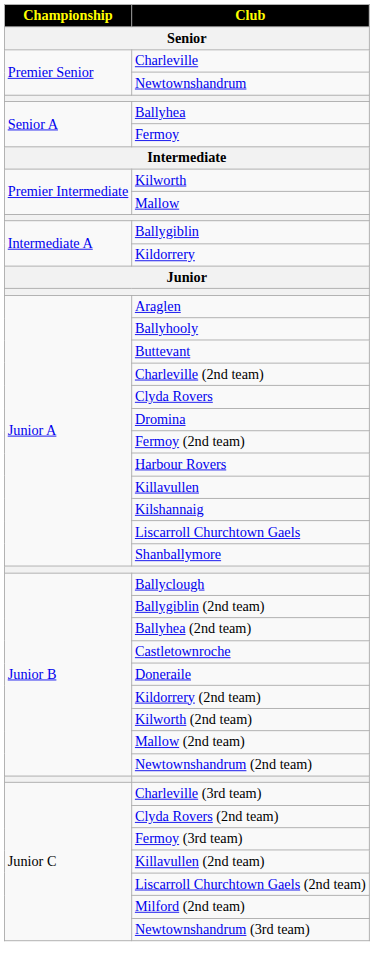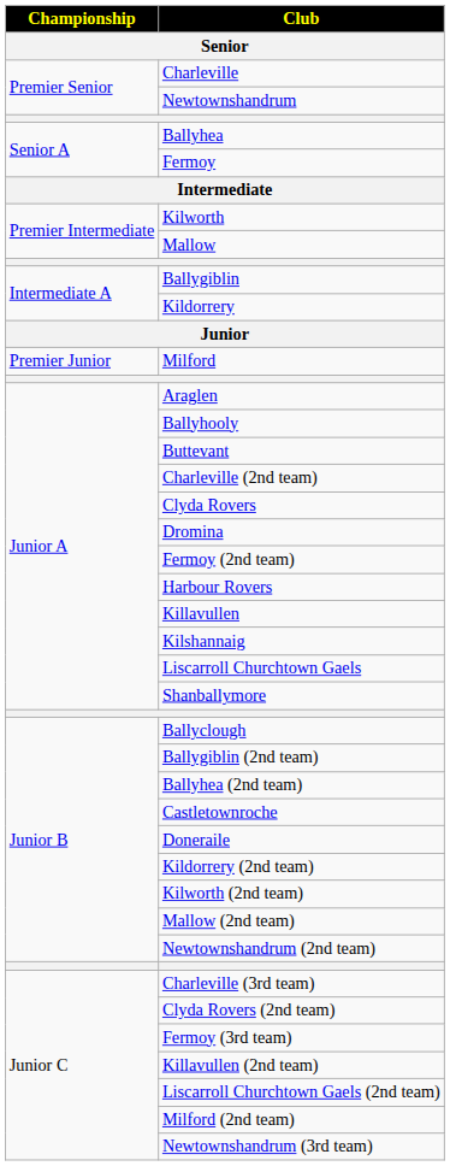 <table class="wikitable sortable">
 <tr>
 <th style="background:black;color:yellow">Championship</th>
 <th style="background:black;color:yellow">Club</th>
 </tr>
 <tr>
 <th colspan="2">Senior</th>
 </tr>
 <tr>
 <td rowspan="2"><a href='#'>Premier Senior</a></td>
 <td> <a href='#'>Charleville</a></td>
 </tr>
 <tr>
 <td> <a href='#'>Newtownshandrum</a></td>
 </tr>
 <tr>
 <th colspan="2"></th>
 </tr>
 <tr>
 <td rowspan="2"><a href='#'>Senior A</a></td>
 <td> <a href='#'>Ballyhea</a></td>
 </tr>
 <tr>
 <td> <a href='#'>Fermoy</a></td>
 </tr>
 <tr>
 <th colspan="2">Intermediate</th>
 </tr>
 <tr>
 <td rowspan="2"><a href='#'>Premier Intermediate</a></td>
 <td> <a href='#'>Kilworth</a></td>
 </tr>
 <tr>
 <td> <a href='#'>Mallow</a></td>
 </tr>
 <tr>
 <th colspan="2"></th>
 </tr>
 <tr>
 <td rowspan="2"><a href='#'>Intermediate A</a></td>
 <td> <a href='#'>Ballygiblin</a></td>
 </tr>
 <tr>
 <td> <a href='#'>Kildorrery</a></td>
 </tr>
 <tr>
 <th colspan="2">Junior</th>
+</tr>
+<tr>
+<td><a href='#'>Premier Junior</a></td>
+<td> <a href='#'>Milford</a></td>
 </tr>
 <tr>
 <th colspan="2"></th>
 </tr>
 <tr>
 <td rowspan="12"><a href='#'>Junior A</a></td>
 <td> <a href='#'>Araglen</a></td>
 </tr>
 <tr>
 <td> <a href='#'>Ballyhooly</a></td>
 </tr>
 <tr>
 <td> <a href='#'>Buttevant</a></td>
 </tr>
 <tr>
 <td> <a href='#'>Charleville</a> (2nd team)</td>
 </tr>
 <tr>
 <td> <a href='#'>Clyda Rovers</a></td>
 </tr>
 <tr>
 <td> <a href='#'>Dromina</a></td>
 </tr>
 <tr>
 <td> <a href='#'>Fermoy</a> (2nd team)</td>
 </tr>
 <tr>
 <td> <a href='#'>Harbour Rovers</a></td>
 </tr>
 <tr>
 <td> <a href='#'>Killavullen</a></td>
 </tr>
 <tr>
 <td> <a href='#'>Kilshannaig</a></td>
 </tr>
 <tr>
 <td> <a href='#'>Liscarroll Churchtown Gaels</a></td>
 </tr>
 <tr>
 <td> <a href='#'>Shanballymore</a></td>
 </tr>
 <tr>
 <th colspan="2"></th>
 </tr>
 <tr>
 <td rowspan="9"><a href='#'>Junior B</a></td>
 <td> <a href='#'>Ballyclough</a></td>
 </tr>
 <tr>
 <td> <a href='#'>Ballygiblin</a> (2nd team)</td>
 </tr>
 <tr>
 <td> <a href='#'>Ballyhea</a> (2nd team)</td>
 </tr>
 <tr>
 <td> <a href='#'>Castletownroche</a></td>
 </tr>
 <tr>
 <td> <a href='#'>Doneraile</a></td>
 </tr>
 <tr>
 <td> <a href='#'>Kildorrery</a> (2nd team)</td>
 </tr>
 <tr>
 <td> <a href='#'>Kilworth</a> (2nd team)</td>
 </tr>
 <tr>
 <td> <a href='#'>Mallow</a> (2nd team)</td>
 </tr>
 <tr>
 <td> <a href='#'>Newtownshandrum</a> (2nd team)</td>
 </tr>
 <tr>
 <th></th>
 <th></th>
 </tr>
 <tr>
 <td rowspan="7">Junior C</td>
 <td> <a href='#'>Charleville</a> (3rd team)</td>
 </tr>
 <tr>
 <td> <a href='#'>Clyda Rovers</a> (2nd team)</td>
 </tr>
 <tr>
 <td> <a href='#'>Fermoy</a> (3rd team)</td>
 </tr>
 <tr>
 <td> <a href='#'>Killavullen</a> (2nd team)</td>
 </tr>
 <tr>
 <td> <a href='#'>Liscarroll Churchtown Gaels</a> (2nd team)</td>
 </tr>
 <tr>
 <td> <a href='#'>Milford</a> (2nd team)</td>
 </tr>
 <tr>
 <td> <a href='#'>Newtownshandrum</a> (3rd team)</td>
 </tr>
 </table>
